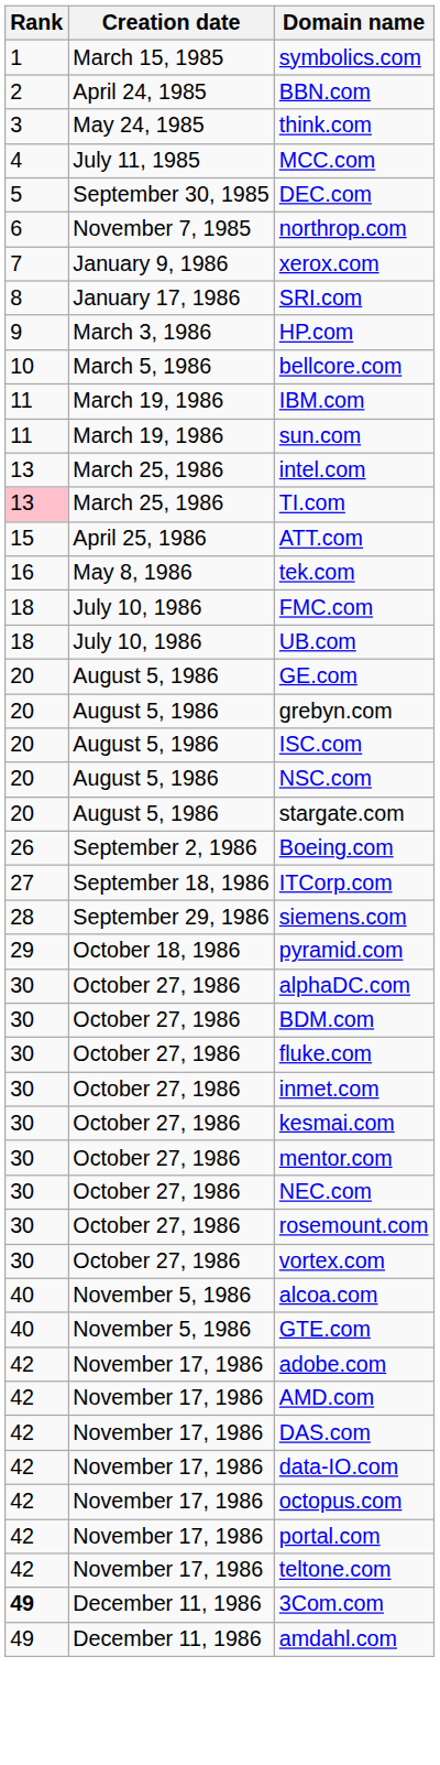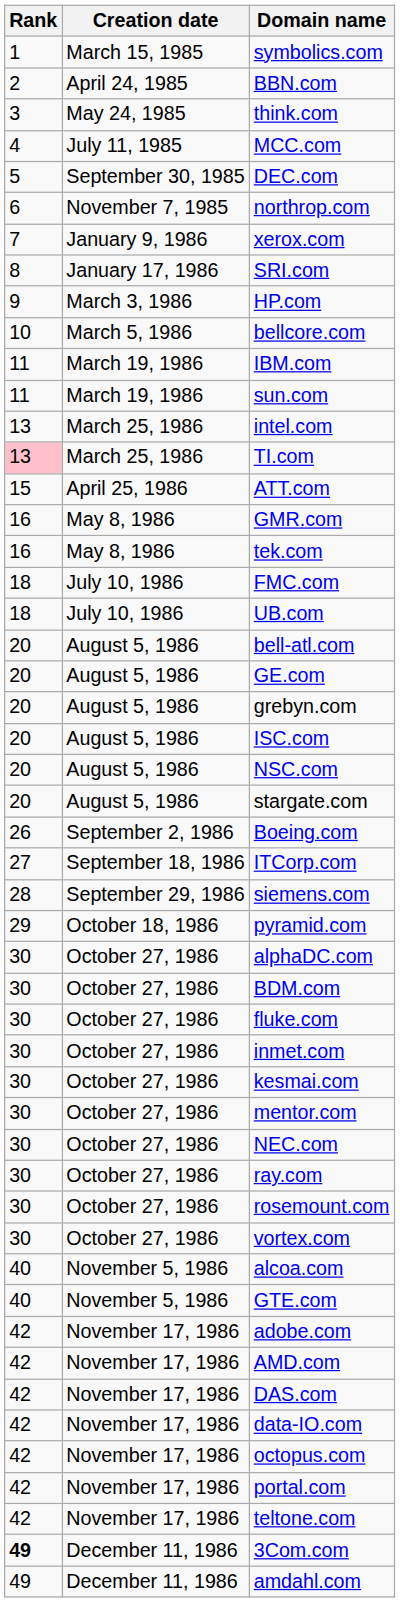 <table class="wikitable" style="float:left">
 <tr>
 <th>Rank</th>
 <th>Creation date</th>
 <th>Domain name</th>
 </tr>
 <tr>
 <td>1</td>
 <td>March 15, 1985</td>
 <td><a href='#'>symbolics.com</a></td>
 </tr>
 <tr>
 <td>2</td>
 <td>April 24, 1985</td>
 <td><a href='#'>BBN.com</a></td>
 </tr>
 <tr>
 <td>3</td>
 <td>May 24, 1985</td>
 <td><a href='#'>think.com</a></td>
 </tr>
 <tr>
 <td>4</td>
 <td>July 11, 1985</td>
 <td><a href='#'>MCC.com</a></td>
 </tr>
 <tr>
 <td>5</td>
 <td>September 30, 1985</td>
 <td><a href='#'>DEC.com</a></td>
 </tr>
 <tr>
 <td>6</td>
 <td>November 7, 1985</td>
 <td><a href='#'>northrop.com</a></td>
 </tr>
 <tr>
 <td>7</td>
 <td>January 9, 1986</td>
 <td><a href='#'>xerox.com</a></td>
 </tr>
 <tr>
 <td>8</td>
 <td>January 17, 1986</td>
 <td><a href='#'>SRI.com</a></td>
 </tr>
 <tr>
 <td>9</td>
 <td>March 3, 1986</td>
 <td><a href='#'>HP.com</a></td>
 </tr>
 <tr>
 <td>10</td>
 <td>March 5, 1986</td>
 <td><a href='#'>bellcore.com</a></td>
 </tr>
 <tr>
 <td>11</td>
 <td>March 19, 1986</td>
 <td><a href='#'>IBM.com</a></td>
 </tr>
 <tr>
 <td>11</td>
 <td>March 19, 1986</td>
 <td><a href='#'>sun.com</a></td>
 </tr>
 <tr>
 <td>13</td>
 <td>March 25, 1986</td>
 <td><a href='#'>intel.com</a></td>
 </tr>
 <tr>
 <td style="background: pink;">13</td>
 <td>March 25, 1986</td>
 <td><a href='#'>TI.com</a></td>
 </tr>
 <tr>
 <td>15</td>
 <td>April 25, 1986</td>
 <td><a href='#'>ATT.com</a></td>
 </tr>
 <tr>
 <td>16</td>
 <td>May 8, 1986</td>
+<td><a href='#'>GMR.com</a></td>
+</tr>
+<tr>
+<td>16</td>
+<td>May 8, 1986</td>
 <td><a href='#'>tek.com</a></td>
 </tr>
 <tr>
 <td>18</td>
 <td>July 10, 1986</td>
 <td><a href='#'>FMC.com</a></td>
 </tr>
 <tr>
 <td>18</td>
 <td>July 10, 1986</td>
 <td><a href='#'>UB.com</a></td>
+</tr>
+<tr>
+<td>20</td>
+<td>August 5, 1986</td>
+<td><a href='#'>bell-atl.com</a></td>
 </tr>
 <tr>
 <td>20</td>
 <td>August 5, 1986</td>
 <td><a href='#'>GE.com</a></td>
 </tr>
 <tr>
 <td>20</td>
 <td>August 5, 1986</td>
 <td>grebyn.com</td>
 </tr>
 <tr>
 <td>20</td>
 <td>August 5, 1986</td>
 <td><a href='#'>ISC.com</a></td>
 </tr>
 <tr>
 <td>20</td>
 <td>August 5, 1986</td>
 <td><a href='#'>NSC.com</a></td>
 </tr>
 <tr>
 <td>20</td>
 <td>August 5, 1986</td>
 <td>stargate.com</td>
 </tr>
 <tr>
 <td>26</td>
 <td>September 2, 1986</td>
 <td><a href='#'>Boeing.com</a></td>
 </tr>
 <tr>
 <td>27</td>
 <td>September 18, 1986</td>
 <td><a href='#'>ITCorp.com</a></td>
 </tr>
 <tr>
 <td>28</td>
 <td>September 29, 1986</td>
 <td><a href='#'>siemens.com</a></td>
 </tr>
 <tr>
 <td>29</td>
 <td>October 18, 1986</td>
 <td><a href='#'>pyramid.com</a></td>
 </tr>
 <tr>
 <td>30</td>
 <td>October 27, 1986</td>
 <td><a href='#'>alphaDC.com</a></td>
 </tr>
 <tr>
 <td>30</td>
 <td>October 27, 1986</td>
 <td><a href='#'>BDM.com</a></td>
 </tr>
 <tr>
 <td>30</td>
 <td>October 27, 1986</td>
 <td><a href='#'>fluke.com</a></td>
 </tr>
 <tr>
 <td>30</td>
 <td>October 27, 1986</td>
 <td><a href='#'>inmet.com</a></td>
 </tr>
 <tr>
 <td>30</td>
 <td>October 27, 1986</td>
 <td><a href='#'>kesmai.com</a></td>
 </tr>
 <tr>
 <td>30</td>
 <td>October 27, 1986</td>
 <td><a href='#'>mentor.com</a></td>
 </tr>
 <tr>
 <td>30</td>
 <td>October 27, 1986</td>
 <td><a href='#'>NEC.com</a></td>
 </tr>
 <tr>
 <td>30</td>
 <td>October 27, 1986</td>
+<td><a href='#'>ray.com</a></td>
+</tr>
+<tr>
+<td>30</td>
+<td>October 27, 1986</td>
 <td><a href='#'>rosemount.com</a></td>
 </tr>
 <tr>
 <td>30</td>
 <td>October 27, 1986</td>
 <td><a href='#'>vortex.com</a></td>
 </tr>
 <tr>
 <td>40</td>
 <td>November 5, 1986</td>
 <td><a href='#'>alcoa.com</a></td>
 </tr>
 <tr>
 <td>40</td>
 <td>November 5, 1986</td>
 <td><a href='#'>GTE.com</a></td>
 </tr>
 <tr>
 <td>42</td>
 <td>November 17, 1986</td>
 <td><a href='#'>adobe.com</a></td>
 </tr>
 <tr>
 <td>42</td>
 <td>November 17, 1986</td>
 <td><a href='#'>AMD.com</a></td>
 </tr>
 <tr>
 <td>42</td>
 <td>November 17, 1986</td>
 <td><a href='#'>DAS.com</a></td>
 </tr>
 <tr>
 <td>42</td>
 <td>November 17, 1986</td>
 <td><a href='#'>data-IO.com</a></td>
 </tr>
 <tr>
 <td>42</td>
 <td>November 17, 1986</td>
 <td><a href='#'>octopus.com</a></td>
 </tr>
 <tr>
 <td>42</td>
 <td>November 17, 1986</td>
 <td><a href='#'>portal.com</a></td>
 </tr>
 <tr>
 <td>42</td>
 <td>November 17, 1986</td>
 <td><a href='#'>teltone.com</a></td>
 </tr>
 <tr>
 <td><strong>49</strong></td>
 <td>December 11, 1986</td>
 <td><a href='#'>3Com.com</a></td>
 </tr>
 <tr>
 <td>49</td>
 <td>December 11, 1986</td>
 <td><a href='#'>amdahl.com</a></td>
 </tr>
 </table>
